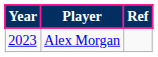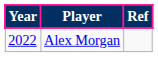 <table class="wikitable">
 <tr>
 <th style="background:#032E62; color:white; border:2px solid #FC1896;" scope="col">Year</th>
 <th style="background:#032E62; color:white; border:2px solid #FC1896;" scope="col">Player</th>
 <th style="background:#032E62; color:white; border:2px solid #FC1896;" scope="col">Ref</th>
 </tr>
 <tr>
-<td><a href='#'>2023</a></td>
+<td><a href='#'>2022</a></td>
 <td> <a href='#'>Alex Morgan</a></td>
 <td></td>
 </tr>
 </table>
